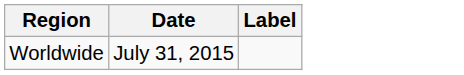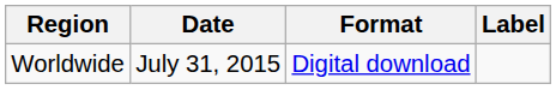 <table class="wikitable">
 <tr>
 <th>Region</th>
 <th>Date</th>
+<th>Format</th>
 <th>Label</th>
 </tr>
 <tr>
 <td>Worldwide</td>
 <td>July 31, 2015</td>
+<td><a href='#'>Digital download</a></td>
 <td></td>
 </tr>
 </table>
